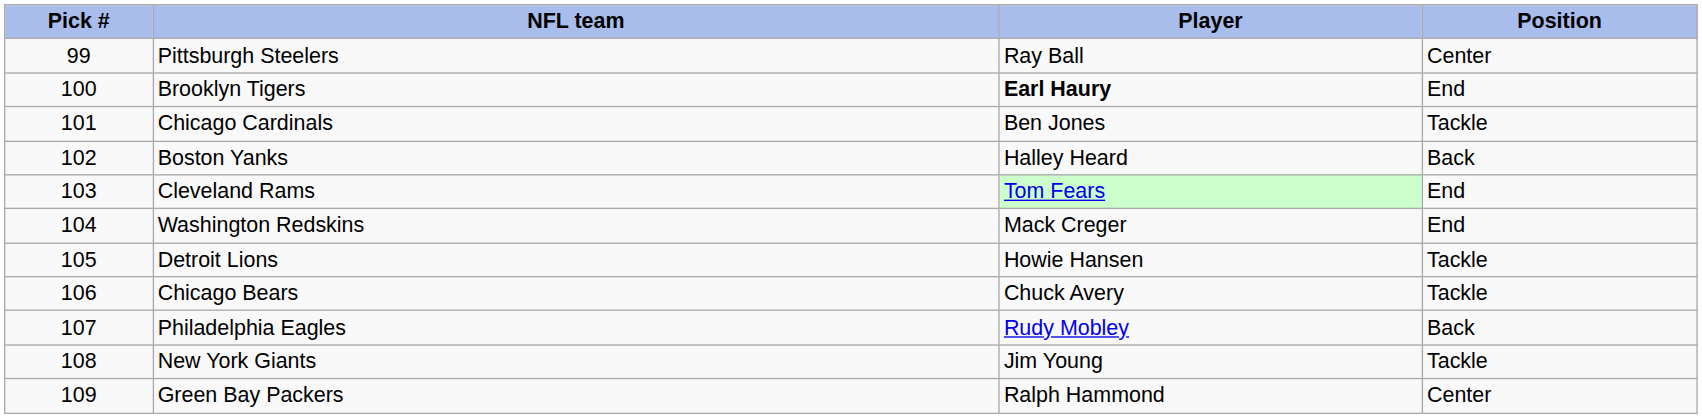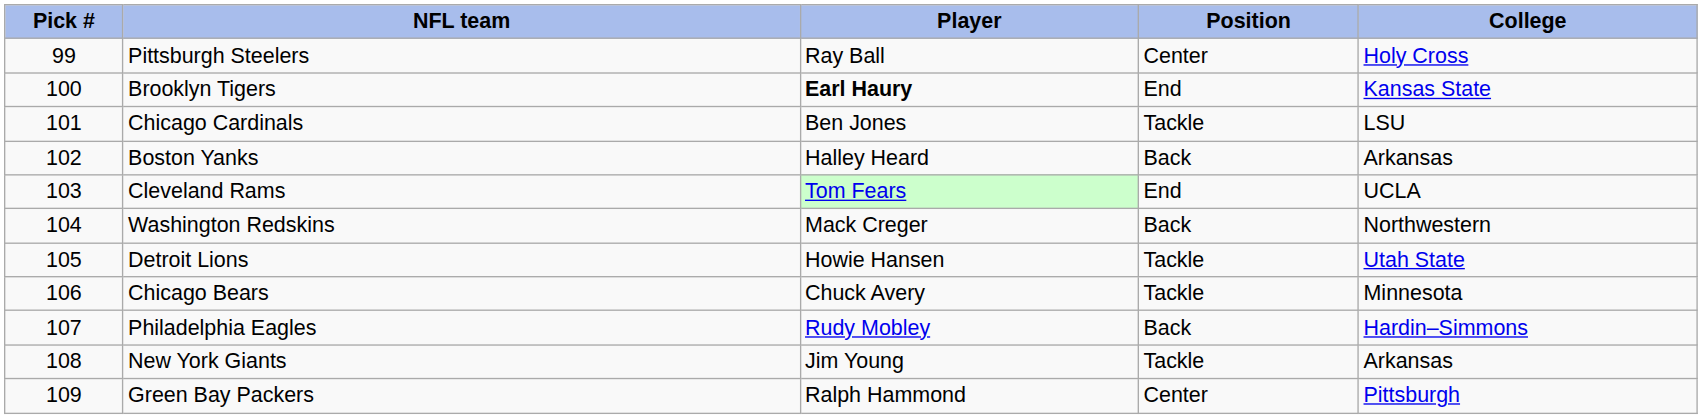 <table class="wikitable sortable sortable" style="width: 100%">
 <tr>
 <th style="background:#A8BDEC;" width=7%>Pick #</th>
 <th width=40% style="background:#A8BDEC;">NFL team</th>
 <th width=20% style="background:#A8BDEC;">Player</th>
 <th width=13% style="background:#A8BDEC;">Position</th>
+<th style="background:#A8BDEC;">College</th>
 </tr>
 <tr>
 <td align=center>99</td>
 <td>Pittsburgh Steelers</td>
 <td>Ray Ball</td>
 <td>Center</td>
+<td><a href='#'>Holy Cross</a></td>
 </tr>
 <tr>
 <td align=center>100</td>
 <td>Brooklyn Tigers</td>
 <td><strong>Earl Haury</strong></td>
 <td>End</td>
+<td><a href='#'>Kansas State</a></td>
 </tr>
 <tr>
 <td align=center>101</td>
 <td>Chicago Cardinals</td>
 <td>Ben Jones</td>
 <td>Tackle</td>
+<td>LSU</td>
 </tr>
 <tr>
 <td align=center>102</td>
 <td>Boston Yanks</td>
 <td>Halley Heard</td>
 <td>Back</td>
+<td>Arkansas</td>
 </tr>
 <tr>
 <td align=center>103</td>
 <td>Cleveland Rams</td>
 <td bgcolor="#CCFFCC"><a href='#'>Tom Fears</a></td>
 <td>End</td>
+<td>UCLA</td>
 </tr>
 <tr>
 <td align=center>104</td>
 <td>Washington Redskins</td>
 <td>Mack Creger</td>
-<td>End</td>
+<td>Back</td>
+<td>Northwestern</td>
 </tr>
 <tr>
 <td align=center>105</td>
 <td>Detroit Lions</td>
 <td>Howie Hansen</td>
 <td>Tackle</td>
+<td><a href='#'>Utah State</a></td>
 </tr>
 <tr>
 <td align=center>106</td>
 <td>Chicago Bears</td>
 <td>Chuck Avery</td>
 <td>Tackle</td>
+<td>Minnesota</td>
 </tr>
 <tr>
 <td align=center>107</td>
 <td>Philadelphia Eagles</td>
 <td><a href='#'>Rudy Mobley</a></td>
 <td>Back</td>
+<td><a href='#'>Hardin–Simmons</a></td>
 </tr>
 <tr>
 <td align=center>108</td>
 <td>New York Giants</td>
 <td>Jim Young</td>
 <td>Tackle</td>
+<td>Arkansas</td>
 </tr>
 <tr>
 <td align=center>109</td>
 <td>Green Bay Packers</td>
 <td>Ralph Hammond</td>
 <td>Center</td>
+<td><a href='#'>Pittsburgh</a></td>
 </tr>
 </table>
